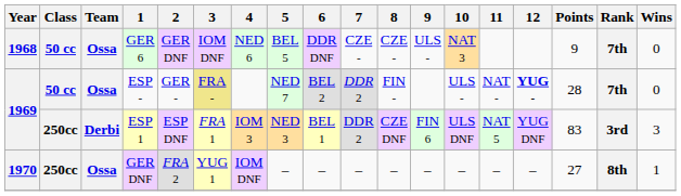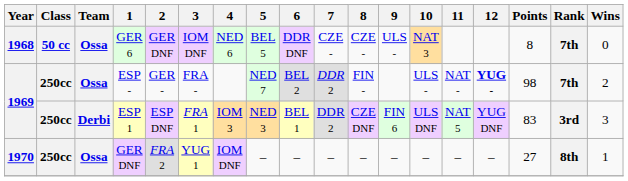 <table class="wikitable" style="text-align:center; font-size:95%">
 <tr>
 <th>Year</th>
 <th>Class</th>
 <th>Team</th>
 <th>1</th>
 <th>2</th>
 <th>3</th>
 <th>4</th>
 <th>5</th>
 <th>6</th>
 <th>7</th>
 <th>8</th>
 <th>9</th>
 <th>10</th>
 <th>11</th>
 <th>12</th>
 <th>Points</th>
 <th>Rank</th>
 <th>Wins</th>
 </tr>
 <tr>
 <th><a href='#'>1968</a></th>
 <th><a href='#'>50&nbsp;cc</a></th>
 <th><a href='#'>Ossa</a></th>
 <td style="background:#DFFFDF;"><a href='#'>GER</a><br><small>6</small></td>
 <td style="background:#EFCFFF;"><a href='#'>GER</a><br><small>DNF</small></td>
 <td style="background:#EFCFFF;"><a href='#'>IOM</a><br><small>DNF</small></td>
 <td style="background:#DFFFDF;"><a href='#'>NED</a><br><small>6</small></td>
 <td style="background:#DFFFDF;"><a href='#'>BEL</a><br><small>5</small></td>
 <td style="background:#EFCFFF;"><a href='#'>DDR</a><br><small>DNF</small></td>
 <td><a href='#'>CZE</a><br><small>-</small></td>
 <td><a href='#'>CZE</a><br><small>-</small></td>
 <td><a href='#'>ULS</a><br><small>-</small></td>
 <td style="background:#FFDF9F;"><a href='#'>NAT</a><br><small>3</small></td>
 <td></td>
 <td></td>
-<td>9</td>
+<td>8</td>
 <th>7th</th>
 <td>0</td>
 </tr>
 <tr>
 <th rowspan=2><a href='#'>1969</a></th>
-<th><a href='#'>50&nbsp;cc</a></th>
+<th>250cc</th>
 <th><a href='#'>Ossa</a></th>
 <td><a href='#'>ESP</a><br><small>-</small></td>
 <td><a href='#'>GER</a><br><small>-</small></td>
-<td style="background: khaki;"><a href='#'>FRA</a><br><small>-</small></td>
+<td><a href='#'>FRA</a><br><small>-</small></td>
 <td></td>
 <td style="background:#DFFFDF;"><a href='#'>NED</a><br><small>7</small></td>
 <td style="background:#DFDFDF;"><a href='#'>BEL</a><br><small>2</small></td>
 <td style="background:#DFDFDF;"><em><a href='#'>DDR</a></em><br><small>2</small></td>
 <td><a href='#'>FIN</a><br><small>-</small></td>
 <td></td>
 <td><a href='#'>ULS</a><br><small>-</small></td>
 <td><a href='#'>NAT</a><br><small>-</small></td>
 <td><strong><a href='#'>YUG</a><br><small>-</small></strong></td>
-<td>28</td>
+<td>98</td>
 <th>7th</th>
-<td>0</td>
+<td>2</td>
 </tr>
 <tr>
 <th>250cc</th>
 <th><a href='#'>Derbi</a></th>
 <td style="background:#FFFFBF;"><a href='#'>ESP</a><br><small>1</small></td>
 <td style="background:#EFCFFF;"><a href='#'>ESP</a><br><small>DNF</small></td>
 <td style="background:#FFFFBF;"><em><a href='#'>FRA</a></em><br><small>1</small></td>
 <td style="background:#FFDF9F;"><a href='#'>IOM</a><br><small>3</small></td>
 <td style="background:#FFDF9F;"><a href='#'>NED</a><br><small>3</small></td>
 <td style="background:#FFFFBF;"><a href='#'>BEL</a><br><small>1</small></td>
 <td style="background:#DFDFDF;"><a href='#'>DDR</a><br><small>2</small></td>
 <td style="background:#EFCFFF;"><a href='#'>CZE</a><br><small>DNF</small></td>
 <td style="background:#DFFFDF;"><a href='#'>FIN</a><br><small>6</small></td>
 <td style="background:#EFCFFF;"><a href='#'>ULS</a><br><small>DNF</small></td>
 <td style="background:#DFFFDF;"><a href='#'>NAT</a><br><small>5</small></td>
 <td style="background:#EFCFFF;"><a href='#'>YUG</a><br><small>DNF</small></td>
 <td>83</td>
 <th>3rd</th>
 <td>3</td>
 </tr>
 <tr>
 <th><a href='#'>1970</a></th>
 <th>250cc</th>
 <th><a href='#'>Ossa</a></th>
 <td style="background:#EFCFFF;"><a href='#'>GER</a><br><small>DNF</small></td>
 <td style="background:#DFDFDF;"><em><a href='#'>FRA</a></em><br><small>2</small></td>
 <td style="background:#FFFFBF;"><a href='#'>YUG</a><br><small>1</small></td>
 <td style="background:#EFCFFF;"><a href='#'>IOM</a><br><small>DNF</small></td>
 <td>–</td>
 <td>–</td>
 <td>–</td>
 <td>–</td>
 <td>–</td>
 <td>–</td>
 <td>–</td>
 <td>–</td>
 <td>27</td>
 <th>8th</th>
 <td>1</td>
 </tr>
 <tr>
 </tr>
 </table>
